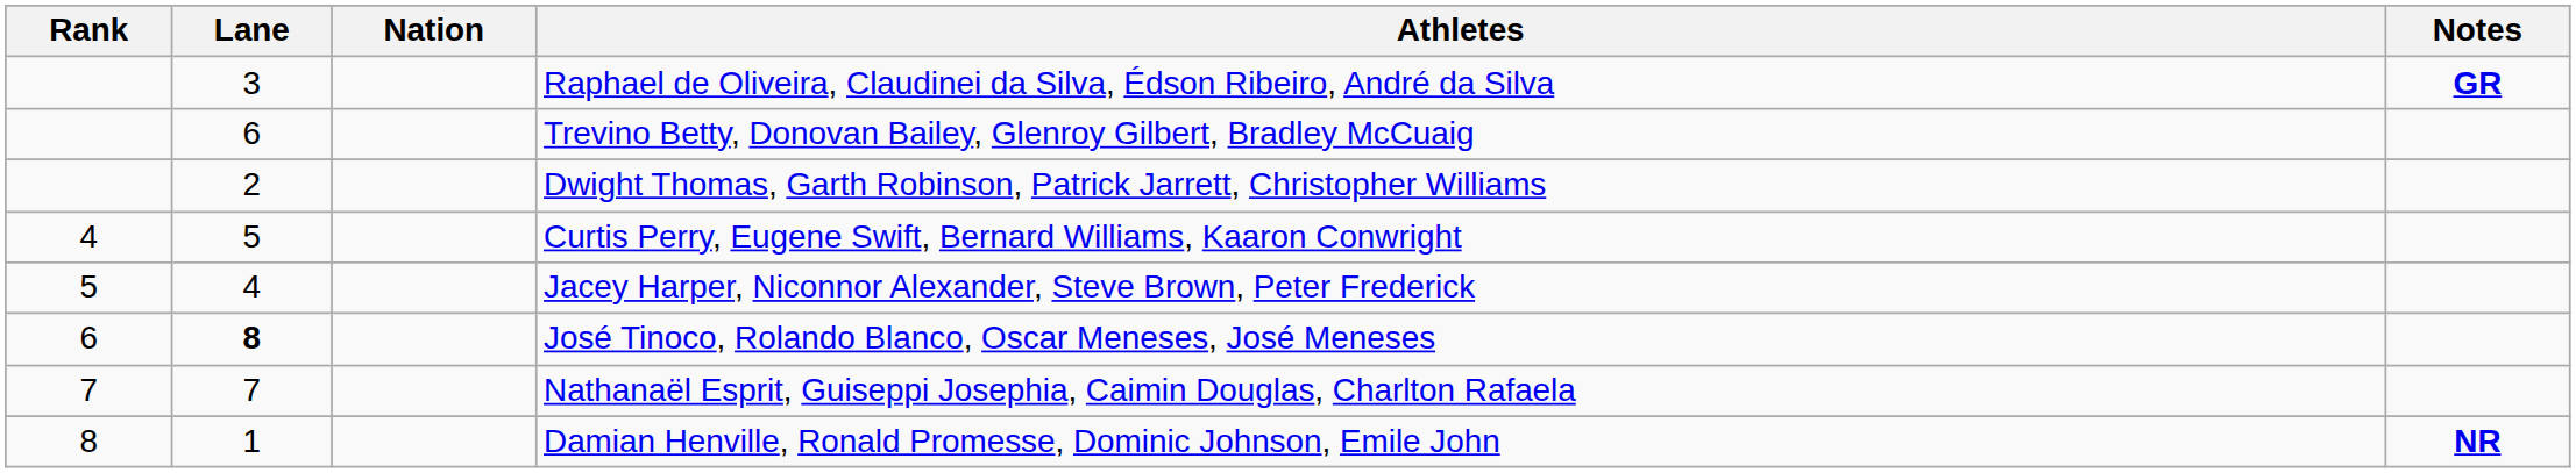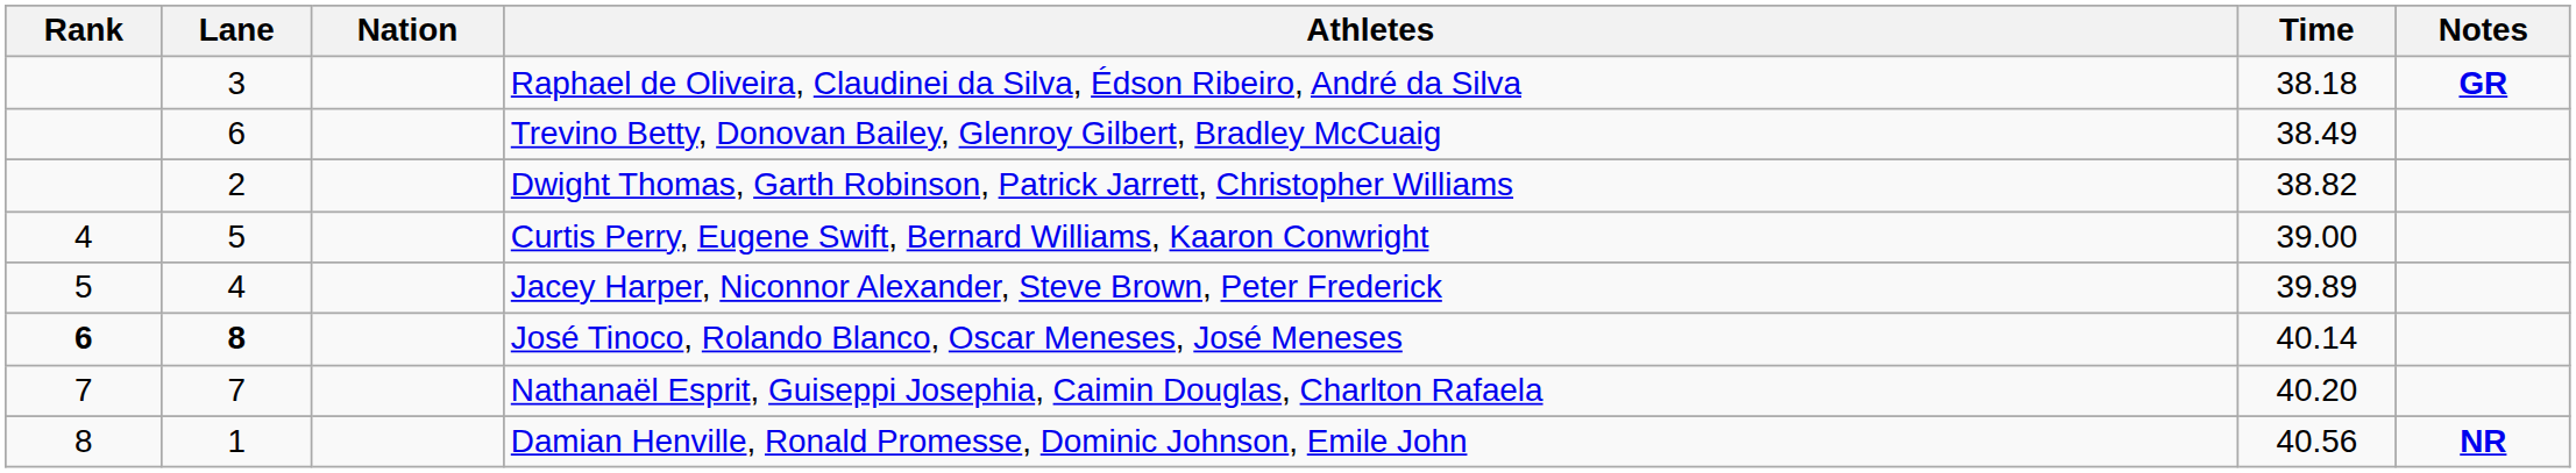 <table class="wikitable sortable" width=80% style="text-align:center;">
 <tr>
 <th>Rank</th>
 <th>Lane</th>
 <th>Nation</th>
 <th>Athletes</th>
+<th>Time</th>
 <th>Notes</th>
 </tr>
 <tr>
 <td></td>
 <td>3</td>
 <td align=left></td>
 <td align=left><a href='#'>Raphael de Oliveira</a>, <a href='#'>Claudinei da Silva</a>, <a href='#'>Édson Ribeiro</a>, <a href='#'>André da Silva</a></td>
+<td>38.18</td>
 <td><strong><a href='#'>GR</a></strong></td>
 </tr>
 <tr>
 <td></td>
 <td>6</td>
 <td align=left></td>
 <td align=left><a href='#'>Trevino Betty</a>, <a href='#'>Donovan Bailey</a>, <a href='#'>Glenroy Gilbert</a>, <a href='#'>Bradley McCuaig</a></td>
+<td>38.49</td>
 <td></td>
 </tr>
 <tr>
 <td></td>
 <td>2</td>
 <td align=left></td>
 <td align=left><a href='#'>Dwight Thomas</a>, <a href='#'>Garth Robinson</a>, <a href='#'>Patrick Jarrett</a>, <a href='#'>Christopher Williams</a></td>
+<td>38.82</td>
 <td></td>
 </tr>
 <tr>
 <td>4</td>
 <td>5</td>
 <td align=left></td>
 <td align=left><a href='#'>Curtis Perry</a>, <a href='#'>Eugene Swift</a>, <a href='#'>Bernard Williams</a>, <a href='#'>Kaaron Conwright</a></td>
+<td>39.00</td>
 <td></td>
 </tr>
 <tr>
 <td>5</td>
 <td>4</td>
 <td align=left></td>
 <td align=left><a href='#'>Jacey Harper</a>,  <a href='#'>Niconnor Alexander</a>, <a href='#'>Steve Brown</a>, <a href='#'>Peter Frederick</a></td>
+<td>39.89</td>
 <td></td>
 </tr>
 <tr>
-<td>6</td>
+<td><strong>6</strong></td>
 <td><strong>8</strong></td>
 <td align=left></td>
 <td align=left><a href='#'>José Tinoco</a>, <a href='#'>Rolando Blanco</a>, <a href='#'>Oscar Meneses</a>, <a href='#'>José Meneses</a></td>
+<td>40.14</td>
 <td></td>
 </tr>
 <tr>
 <td>7</td>
 <td>7</td>
 <td align=left></td>
 <td align=left><a href='#'>Nathanaël Esprit</a>, <a href='#'>Guiseppi Josephia</a>, <a href='#'>Caimin Douglas</a>, <a href='#'>Charlton Rafaela</a></td>
+<td>40.20</td>
 <td></td>
 </tr>
 <tr>
 <td>8</td>
 <td>1</td>
 <td align=left></td>
 <td align=left><a href='#'>Damian Henville</a>, <a href='#'>Ronald Promesse</a>, <a href='#'>Dominic Johnson</a>, <a href='#'>Emile John</a></td>
+<td>40.56</td>
 <td><strong><a href='#'>NR</a></strong></td>
 </tr>
 </table>
